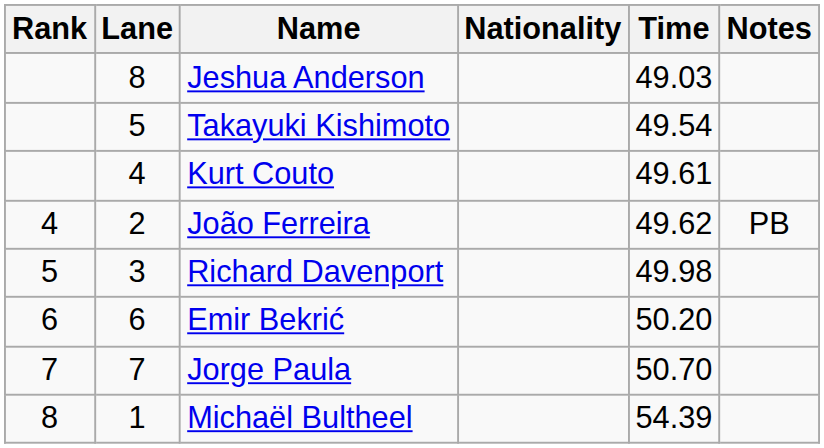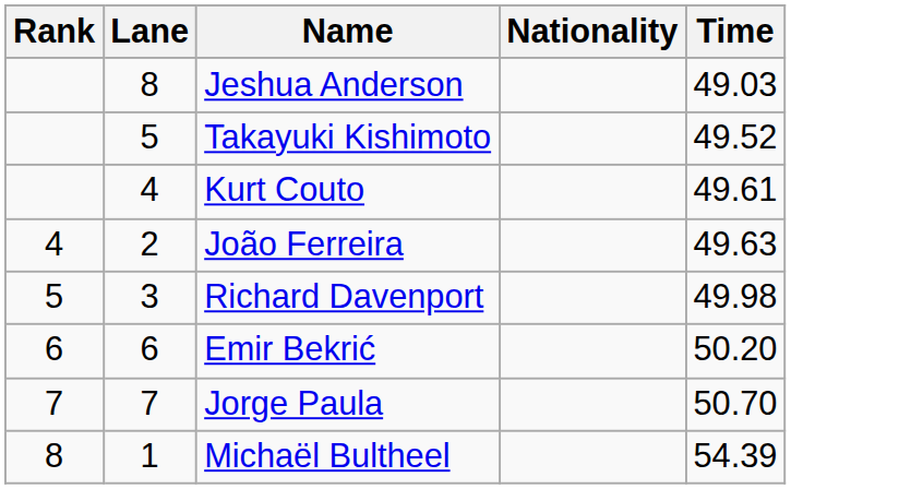 <table class="wikitable sortable" style="text-align:center">
 <tr>
 <th>Rank</th>
 <th>Lane</th>
 <th>Name</th>
 <th>Nationality</th>
 <th>Time</th>
-<th>Notes</th>
 </tr>
 <tr>
 <td></td>
 <td>8</td>
 <td align=left><a href='#'>Jeshua Anderson</a></td>
 <td align=left></td>
 <td>49.03</td>
-<td></td>
 </tr>
 <tr>
 <td></td>
 <td>5</td>
 <td align=left><a href='#'>Takayuki Kishimoto</a></td>
 <td align=left></td>
-<td>49.54</td>
-<td></td>
+<td>49.52</td>
 </tr>
 <tr>
 <td></td>
 <td>4</td>
 <td align=left><a href='#'>Kurt Couto</a></td>
 <td align=left></td>
 <td>49.61</td>
-<td></td>
 </tr>
 <tr>
 <td>4</td>
 <td>2</td>
 <td align=left><a href='#'>João Ferreira</a></td>
 <td align=left></td>
-<td>49.62</td>
-<td>PB</td>
+<td>49.63</td>
 </tr>
 <tr>
 <td>5</td>
 <td>3</td>
 <td align=left><a href='#'>Richard Davenport</a></td>
 <td align=left></td>
 <td>49.98</td>
-<td></td>
 </tr>
 <tr>
 <td>6</td>
 <td>6</td>
 <td align=left><a href='#'>Emir Bekrić</a></td>
 <td align=left></td>
 <td>50.20</td>
-<td></td>
 </tr>
 <tr>
 <td>7</td>
 <td>7</td>
 <td align=left><a href='#'>Jorge Paula</a></td>
 <td align=left></td>
 <td>50.70</td>
-<td></td>
 </tr>
 <tr>
 <td>8</td>
 <td>1</td>
 <td align=left><a href='#'>Michaël Bultheel</a></td>
 <td align=left></td>
 <td>54.39</td>
-<td></td>
 </tr>
 </table>
